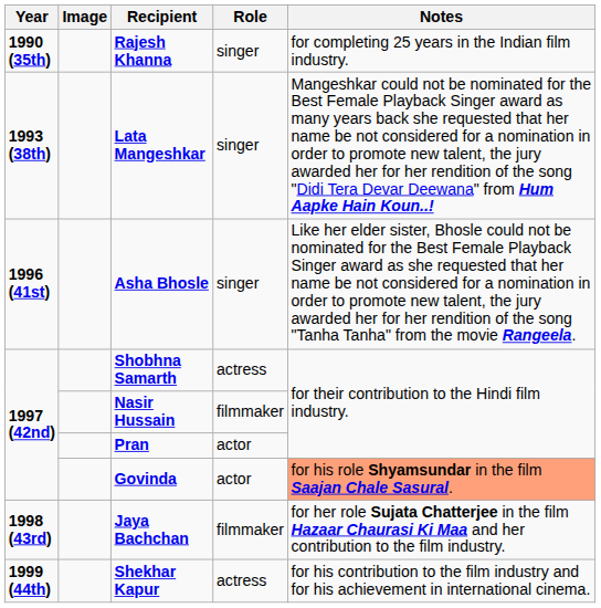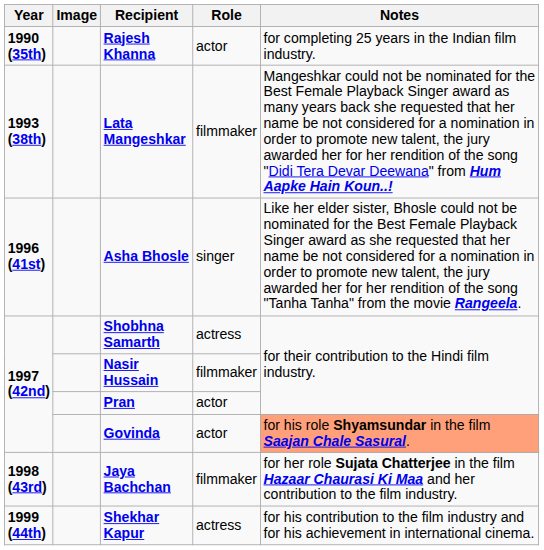 <table class="wikitable">
 <tr>
 <th>Year</th>
 <th>Image</th>
 <th>Recipient</th>
 <th>Role</th>
 <th>Notes</th>
 </tr>
 <tr>
 <td><strong>1990<br>(<a href='#'>35th</a>)</strong></td>
 <td></td>
 <td><strong><a href='#'>Rajesh Khanna</a></strong></td>
-<td>singer</td>
+<td>actor</td>
 <td>for completing 25 years in the Indian film industry.</td>
 </tr>
 <tr>
 <td><strong>1993<br>(<a href='#'>38th</a>)</strong></td>
 <td></td>
 <td><strong><a href='#'>Lata Mangeshkar</a></strong></td>
-<td>singer</td>
+<td>filmmaker</td>
 <td>Mangeshkar could not be nominated for the Best Female Playback Singer award as many years back she requested that her name be not considered for a nomination in order to promote new talent, the jury awarded her for her rendition of the song "<a href='#'>Didi Tera Devar Deewana</a>" from <strong><em><a href='#'>Hum Aapke Hain Koun..!</a></em></strong></td>
 </tr>
 <tr>
 <td><strong>1996<br>(<a href='#'>41st</a>)</strong></td>
 <td></td>
 <td><strong><a href='#'>Asha Bhosle</a></strong></td>
 <td>singer</td>
 <td>Like her elder sister, Bhosle could not be nominated for the Best Female Playback Singer award as she requested that her name be not considered for a nomination in order to promote new talent, the jury awarded her for her rendition of the song "Tanha Tanha" from the movie <strong><em><a href='#'>Rangeela</a></em></strong>.</td>
 </tr>
 <tr>
 <td rowspan=4><strong>1997<br>(<a href='#'>42nd</a>)</strong></td>
 <td></td>
 <td><strong><a href='#'>Shobhna Samarth</a></strong></td>
 <td>actress</td>
 <td rowspan=3>for their contribution to the Hindi film industry.</td>
 </tr>
 <tr>
 <td></td>
 <td><strong><a href='#'>Nasir Hussain</a></strong></td>
 <td>filmmaker</td>
 </tr>
 <tr>
 <td></td>
 <td><strong><a href='#'>Pran</a></strong></td>
 <td>actor</td>
 </tr>
 <tr>
 <td></td>
 <td><strong><a href='#'>Govinda</a></strong></td>
 <td>actor</td>
 <td style="background: lightsalmon;">for his role <strong>Shyamsundar</strong> in the film <strong><em><a href='#'>Saajan Chale Sasural</a></em></strong>.</td>
 </tr>
 <tr>
 <td><strong>1998<br>(<a href='#'>43rd</a>)</strong></td>
 <td></td>
 <td><strong><a href='#'>Jaya Bachchan</a></strong></td>
 <td>filmmaker</td>
 <td>for her role <strong>Sujata Chatterjee</strong> in the film <strong><em><a href='#'>Hazaar Chaurasi Ki Maa</a></em></strong> and her contribution to the film industry.</td>
 </tr>
 <tr>
 <td><strong>1999<br>(<a href='#'>44th</a>)</strong></td>
 <td></td>
 <td><strong><a href='#'>Shekhar Kapur</a></strong></td>
 <td>actress</td>
 <td>for his contribution to the film industry and for his achievement in international cinema.</td>
 </tr>
 </table>
